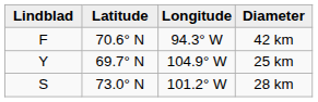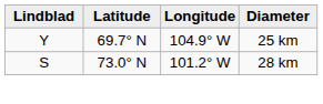 <table class="wikitable">
 <tr>
 <th width="25%" style="background:#eeeeee;">Lindblad</th>
 <th width="25%" style="background:#eeeeee;">Latitude</th>
 <th width="25%" style="background:#eeeeee;">Longitude</th>
 <th width="25%" style="background:#eeeeee;">Diameter</th>
-</tr>
-<tr>
-<td align="center">F</td>
-<td align="center">70.6° N</td>
-<td align="center">94.3° W</td>
-<td align="center">42 km</td>
 </tr>
 <tr>
 <td align="center">Y</td>
 <td align="center">69.7° N</td>
 <td align="center">104.9° W</td>
 <td align="center">25 km</td>
 </tr>
 <tr>
 <td align="center">S</td>
 <td align="center">73.0° N</td>
 <td align="center">101.2° W</td>
 <td align="center">28 km</td>
 </tr>
 </table>
